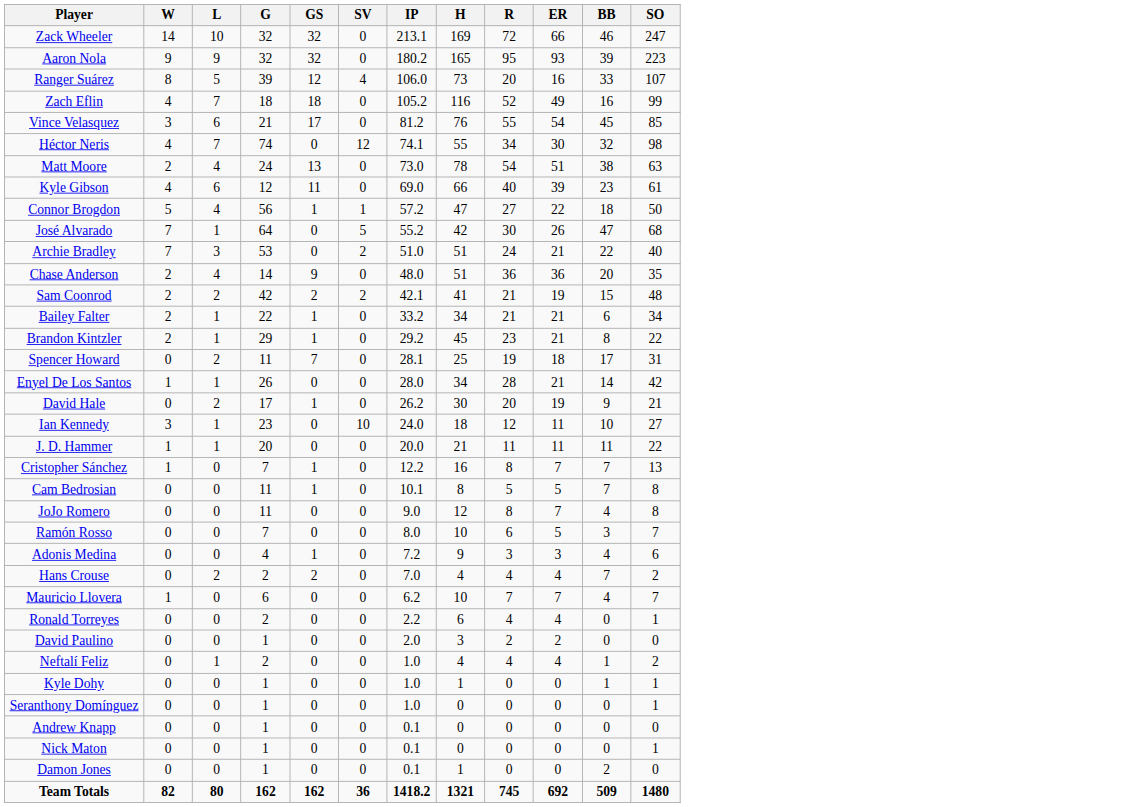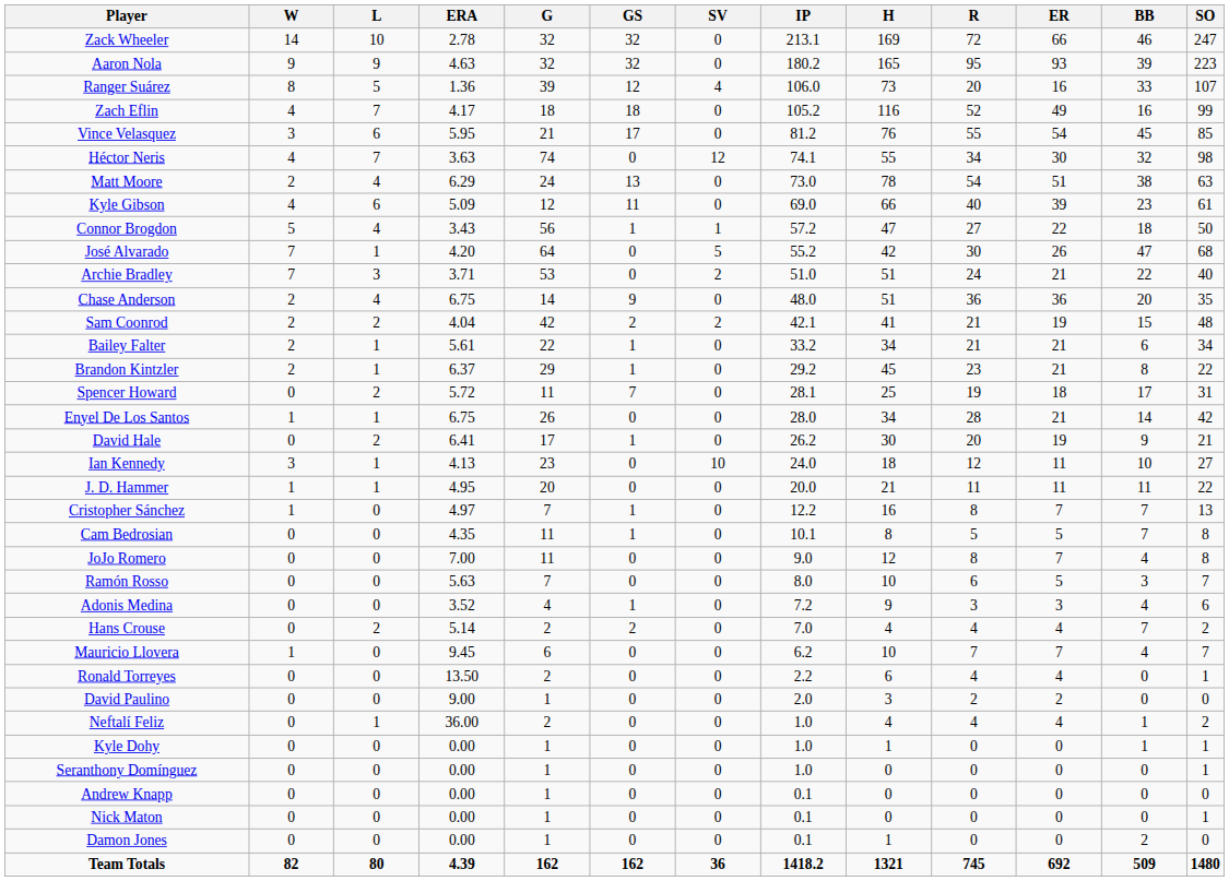 <table class=wikitable style="text-align:center">
 <tr>
 <th bgcolor=#DDDDFF; width="20%">Player</th>
 <th bgcolor=#DDDDFF; width="7%">W</th>
 <th bgcolor=#DDDDFF; width="7%">L</th>
+<th bgcolor=#DDDDFF; width="7%">ERA</th>
 <th bgcolor=#DDDDFF; width="7%">G</th>
 <th bgcolor=#DDDDFF; width="7%">GS</th>
 <th bgcolor=#DDDDFF; width="7%">SV</th>
 <th bgcolor=#DDDDFF; width="7%">IP</th>
 <th bgcolor=#DDDDFF; width="7%">H</th>
 <th bgcolor=#DDDDFF; width="7%">R</th>
 <th bgcolor=#DDDDFF; width="7%">ER</th>
 <th bgcolor=#DDDDFF; width="7%">BB</th>
 <th bgcolor=#DDDDFF; width="7%">SO</th>
 </tr>
 <tr>
 <td><a href='#'>Zack Wheeler</a></td>
 <td>14</td>
 <td>10</td>
+<td>2.78</td>
 <td>32</td>
 <td>32</td>
 <td>0</td>
 <td>213.1</td>
 <td>169</td>
 <td>72</td>
 <td>66</td>
 <td>46</td>
 <td>247</td>
 </tr>
 <tr>
 <td><a href='#'>Aaron Nola</a></td>
 <td>9</td>
 <td>9</td>
+<td>4.63</td>
 <td>32</td>
 <td>32</td>
 <td>0</td>
 <td>180.2</td>
 <td>165</td>
 <td>95</td>
 <td>93</td>
 <td>39</td>
 <td>223</td>
 </tr>
 <tr>
 <td><a href='#'>Ranger Suárez</a></td>
 <td>8</td>
 <td>5</td>
+<td>1.36</td>
 <td>39</td>
 <td>12</td>
 <td>4</td>
 <td>106.0</td>
 <td>73</td>
 <td>20</td>
 <td>16</td>
 <td>33</td>
 <td>107</td>
 </tr>
 <tr>
 <td><a href='#'>Zach Eflin</a></td>
 <td>4</td>
 <td>7</td>
+<td>4.17</td>
 <td>18</td>
 <td>18</td>
 <td>0</td>
 <td>105.2</td>
 <td>116</td>
 <td>52</td>
 <td>49</td>
 <td>16</td>
 <td>99</td>
 </tr>
 <tr>
 <td><a href='#'>Vince Velasquez</a></td>
 <td>3</td>
 <td>6</td>
+<td>5.95</td>
 <td>21</td>
 <td>17</td>
 <td>0</td>
 <td>81.2</td>
 <td>76</td>
 <td>55</td>
 <td>54</td>
 <td>45</td>
 <td>85</td>
 </tr>
 <tr>
 <td><a href='#'>Héctor Neris</a></td>
 <td>4</td>
 <td>7</td>
+<td>3.63</td>
 <td>74</td>
 <td>0</td>
 <td>12</td>
 <td>74.1</td>
 <td>55</td>
 <td>34</td>
 <td>30</td>
 <td>32</td>
 <td>98</td>
 </tr>
 <tr>
 <td><a href='#'>Matt Moore</a></td>
 <td>2</td>
 <td>4</td>
+<td>6.29</td>
 <td>24</td>
 <td>13</td>
 <td>0</td>
 <td>73.0</td>
 <td>78</td>
 <td>54</td>
 <td>51</td>
 <td>38</td>
 <td>63</td>
 </tr>
 <tr>
 <td><a href='#'>Kyle Gibson</a></td>
 <td>4</td>
 <td>6</td>
+<td>5.09</td>
 <td>12</td>
 <td>11</td>
 <td>0</td>
 <td>69.0</td>
 <td>66</td>
 <td>40</td>
 <td>39</td>
 <td>23</td>
 <td>61</td>
 </tr>
 <tr>
 <td><a href='#'>Connor Brogdon</a></td>
 <td>5</td>
 <td>4</td>
+<td>3.43</td>
 <td>56</td>
 <td>1</td>
 <td>1</td>
 <td>57.2</td>
 <td>47</td>
 <td>27</td>
 <td>22</td>
 <td>18</td>
 <td>50</td>
 </tr>
 <tr>
 <td><a href='#'>José Alvarado</a></td>
 <td>7</td>
 <td>1</td>
+<td>4.20</td>
 <td>64</td>
 <td>0</td>
 <td>5</td>
 <td>55.2</td>
 <td>42</td>
 <td>30</td>
 <td>26</td>
 <td>47</td>
 <td>68</td>
 </tr>
 <tr>
 <td><a href='#'>Archie Bradley</a></td>
 <td>7</td>
 <td>3</td>
+<td>3.71</td>
 <td>53</td>
 <td>0</td>
 <td>2</td>
 <td>51.0</td>
 <td>51</td>
 <td>24</td>
 <td>21</td>
 <td>22</td>
 <td>40</td>
 </tr>
 <tr>
 <td><a href='#'>Chase Anderson</a></td>
 <td>2</td>
 <td>4</td>
+<td>6.75</td>
 <td>14</td>
 <td>9</td>
 <td>0</td>
 <td>48.0</td>
 <td>51</td>
 <td>36</td>
 <td>36</td>
 <td>20</td>
 <td>35</td>
 </tr>
 <tr>
 <td><a href='#'>Sam Coonrod</a></td>
 <td>2</td>
 <td>2</td>
+<td>4.04</td>
 <td>42</td>
 <td>2</td>
 <td>2</td>
 <td>42.1</td>
 <td>41</td>
 <td>21</td>
 <td>19</td>
 <td>15</td>
 <td>48</td>
 </tr>
 <tr>
 <td><a href='#'>Bailey Falter</a></td>
 <td>2</td>
 <td>1</td>
+<td>5.61</td>
 <td>22</td>
 <td>1</td>
 <td>0</td>
 <td>33.2</td>
 <td>34</td>
 <td>21</td>
 <td>21</td>
 <td>6</td>
 <td>34</td>
 </tr>
 <tr>
 <td><a href='#'>Brandon Kintzler</a></td>
 <td>2</td>
 <td>1</td>
+<td>6.37</td>
 <td>29</td>
 <td>1</td>
 <td>0</td>
 <td>29.2</td>
 <td>45</td>
 <td>23</td>
 <td>21</td>
 <td>8</td>
 <td>22</td>
 </tr>
 <tr>
 <td><a href='#'>Spencer Howard</a></td>
 <td>0</td>
 <td>2</td>
+<td>5.72</td>
 <td>11</td>
 <td>7</td>
 <td>0</td>
 <td>28.1</td>
 <td>25</td>
 <td>19</td>
 <td>18</td>
 <td>17</td>
 <td>31</td>
 </tr>
 <tr>
 <td><a href='#'>Enyel De Los Santos</a></td>
 <td>1</td>
 <td>1</td>
+<td>6.75</td>
 <td>26</td>
 <td>0</td>
 <td>0</td>
 <td>28.0</td>
 <td>34</td>
 <td>28</td>
 <td>21</td>
 <td>14</td>
 <td>42</td>
 </tr>
 <tr>
 <td><a href='#'>David Hale</a></td>
 <td>0</td>
 <td>2</td>
+<td>6.41</td>
 <td>17</td>
 <td>1</td>
 <td>0</td>
 <td>26.2</td>
 <td>30</td>
 <td>20</td>
 <td>19</td>
 <td>9</td>
 <td>21</td>
 </tr>
 <tr>
 <td><a href='#'>Ian Kennedy</a></td>
 <td>3</td>
 <td>1</td>
+<td>4.13</td>
 <td>23</td>
 <td>0</td>
 <td>10</td>
 <td>24.0</td>
 <td>18</td>
 <td>12</td>
 <td>11</td>
 <td>10</td>
 <td>27</td>
 </tr>
 <tr>
 <td><a href='#'>J. D. Hammer</a></td>
 <td>1</td>
 <td>1</td>
+<td>4.95</td>
 <td>20</td>
 <td>0</td>
 <td>0</td>
 <td>20.0</td>
 <td>21</td>
 <td>11</td>
 <td>11</td>
 <td>11</td>
 <td>22</td>
 </tr>
 <tr>
 <td><a href='#'>Cristopher Sánchez</a></td>
 <td>1</td>
 <td>0</td>
+<td>4.97</td>
 <td>7</td>
 <td>1</td>
 <td>0</td>
 <td>12.2</td>
 <td>16</td>
 <td>8</td>
 <td>7</td>
 <td>7</td>
 <td>13</td>
 </tr>
 <tr>
 <td><a href='#'>Cam Bedrosian</a></td>
 <td>0</td>
 <td>0</td>
+<td>4.35</td>
 <td>11</td>
 <td>1</td>
 <td>0</td>
 <td>10.1</td>
 <td>8</td>
 <td>5</td>
 <td>5</td>
 <td>7</td>
 <td>8</td>
 </tr>
 <tr>
 <td><a href='#'>JoJo Romero</a></td>
 <td>0</td>
 <td>0</td>
+<td>7.00</td>
 <td>11</td>
 <td>0</td>
 <td>0</td>
 <td>9.0</td>
 <td>12</td>
 <td>8</td>
 <td>7</td>
 <td>4</td>
 <td>8</td>
 </tr>
 <tr>
 <td><a href='#'>Ramón Rosso</a></td>
 <td>0</td>
 <td>0</td>
+<td>5.63</td>
 <td>7</td>
 <td>0</td>
 <td>0</td>
 <td>8.0</td>
 <td>10</td>
 <td>6</td>
 <td>5</td>
 <td>3</td>
 <td>7</td>
 </tr>
 <tr>
 <td><a href='#'>Adonis Medina</a></td>
 <td>0</td>
 <td>0</td>
+<td>3.52</td>
 <td>4</td>
 <td>1</td>
 <td>0</td>
 <td>7.2</td>
 <td>9</td>
 <td>3</td>
 <td>3</td>
 <td>4</td>
 <td>6</td>
 </tr>
 <tr>
 <td><a href='#'>Hans Crouse</a></td>
 <td>0</td>
 <td>2</td>
+<td>5.14</td>
 <td>2</td>
 <td>2</td>
 <td>0</td>
 <td>7.0</td>
 <td>4</td>
 <td>4</td>
 <td>4</td>
 <td>7</td>
 <td>2</td>
 </tr>
 <tr>
 <td><a href='#'>Mauricio Llovera</a></td>
 <td>1</td>
 <td>0</td>
+<td>9.45</td>
 <td>6</td>
 <td>0</td>
 <td>0</td>
 <td>6.2</td>
 <td>10</td>
 <td>7</td>
 <td>7</td>
 <td>4</td>
 <td>7</td>
 </tr>
 <tr>
 <td><a href='#'>Ronald Torreyes</a></td>
 <td>0</td>
 <td>0</td>
+<td>13.50</td>
 <td>2</td>
 <td>0</td>
 <td>0</td>
 <td>2.2</td>
 <td>6</td>
 <td>4</td>
 <td>4</td>
 <td>0</td>
 <td>1</td>
 </tr>
 <tr>
 <td><a href='#'>David Paulino</a></td>
 <td>0</td>
 <td>0</td>
+<td>9.00</td>
 <td>1</td>
 <td>0</td>
 <td>0</td>
 <td>2.0</td>
 <td>3</td>
 <td>2</td>
 <td>2</td>
 <td>0</td>
 <td>0</td>
 </tr>
 <tr>
 <td><a href='#'>Neftalí Feliz</a></td>
 <td>0</td>
 <td>1</td>
+<td>36.00</td>
 <td>2</td>
 <td>0</td>
 <td>0</td>
 <td>1.0</td>
 <td>4</td>
 <td>4</td>
 <td>4</td>
 <td>1</td>
 <td>2</td>
 </tr>
 <tr>
 <td><a href='#'>Kyle Dohy</a></td>
 <td>0</td>
 <td>0</td>
+<td>0.00</td>
 <td>1</td>
 <td>0</td>
 <td>0</td>
 <td>1.0</td>
 <td>1</td>
 <td>0</td>
 <td>0</td>
 <td>1</td>
 <td>1</td>
 </tr>
 <tr>
 <td><a href='#'>Seranthony Domínguez</a></td>
 <td>0</td>
 <td>0</td>
+<td>0.00</td>
 <td>1</td>
 <td>0</td>
 <td>0</td>
 <td>1.0</td>
 <td>0</td>
 <td>0</td>
 <td>0</td>
 <td>0</td>
 <td>1</td>
 </tr>
 <tr>
 <td><a href='#'>Andrew Knapp</a></td>
 <td>0</td>
 <td>0</td>
+<td>0.00</td>
 <td>1</td>
 <td>0</td>
 <td>0</td>
 <td>0.1</td>
 <td>0</td>
 <td>0</td>
 <td>0</td>
 <td>0</td>
 <td>0</td>
 </tr>
 <tr>
 <td><a href='#'>Nick Maton</a></td>
 <td>0</td>
 <td>0</td>
+<td>0.00</td>
 <td>1</td>
 <td>0</td>
 <td>0</td>
 <td>0.1</td>
 <td>0</td>
 <td>0</td>
 <td>0</td>
 <td>0</td>
 <td>1</td>
 </tr>
 <tr>
 <td><a href='#'>Damon Jones</a></td>
 <td>0</td>
 <td>0</td>
+<td>0.00</td>
 <td>1</td>
 <td>0</td>
 <td>0</td>
 <td>0.1</td>
 <td>1</td>
 <td>0</td>
 <td>0</td>
 <td>2</td>
 <td>0</td>
 </tr>
 <tr>
 <td><strong>Team Totals</strong></td>
 <td><strong>82</strong></td>
 <td><strong>80</strong></td>
+<td><strong>4.39</strong></td>
 <td><strong>162</strong></td>
 <td><strong>162</strong></td>
 <td><strong>36</strong></td>
 <td><strong>1418.2</strong></td>
 <td><strong>1321</strong></td>
 <td><strong>745</strong></td>
 <td><strong>692</strong></td>
 <td><strong>509</strong></td>
 <td><strong>1480</strong></td>
 </tr>
 </table>
